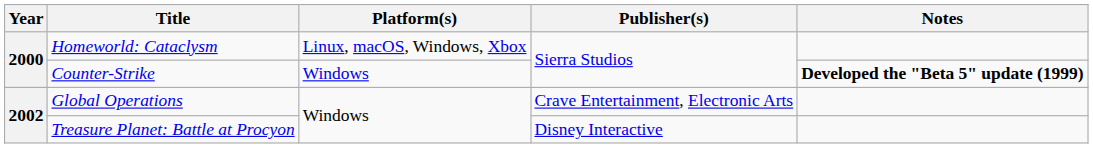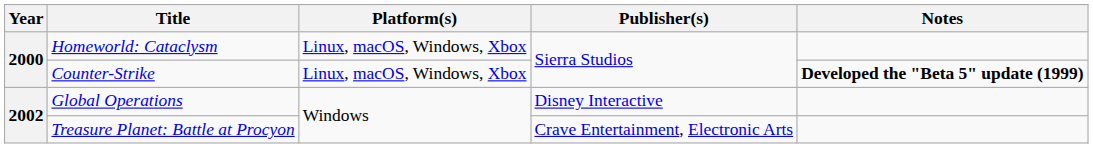 <table class="wikitable sortable plainrowheaders">
 <tr>
 <th scope="col">Year</th>
 <th scope="col">Title</th>
 <th scope="col">Platform(s)</th>
 <th scope="col">Publisher(s)</th>
 <th scope="col" class="unsortable">Notes</th>
 </tr>
 <tr>
 <th scope="row" rowspan="2">2000</th>
 <td><em><a href='#'>Homeworld: Cataclysm</a></em></td>
 <td><a href='#'>Linux</a>, <a href='#'>macOS</a>, Windows, <a href='#'>Xbox</a></td>
 <td rowspan="2"><a href='#'>Sierra Studios</a></td>
 <td></td>
 </tr>
 <tr>
 <td><em><a href='#'>Counter-Strike</a></em></td>
-<td><a href='#'>Windows</a></td>
+<td><a href='#'>Linux</a>, <a href='#'>macOS</a>, Windows, <a href='#'>Xbox</a></td>
 <td><strong>Developed the "Beta 5" update (1999)</strong></td>
 </tr>
 <tr>
 <th scope="row" rowspan="2">2002</th>
 <td><em><a href='#'>Global Operations</a></em></td>
 <td rowspan="2">Windows</td>
-<td><a href='#'>Crave Entertainment</a>, <a href='#'>Electronic Arts</a></td>
+<td><a href='#'>Disney Interactive</a></td>
 <td></td>
 </tr>
 <tr>
 <td><em><a href='#'>Treasure Planet: Battle at Procyon</a></em></td>
-<td><a href='#'>Disney Interactive</a></td>
+<td><a href='#'>Crave Entertainment</a>, <a href='#'>Electronic Arts</a></td>
 <td></td>
 </tr>
 </table>
